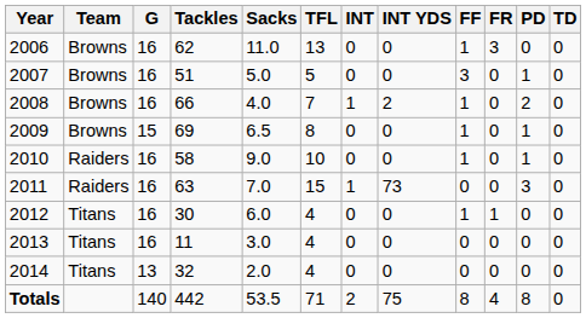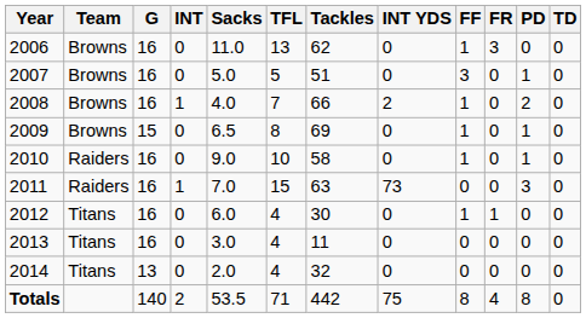 <table class="wikitable">
 <tr>
 <th>Year</th>
 <th>Team</th>
 <th>G</th>
-<th>Tackles</th>
+<th>INT</th>
 <th>Sacks</th>
 <th>TFL</th>
-<th>INT</th>
+<th>Tackles</th>
 <th>INT YDS</th>
 <th>FF</th>
 <th>FR</th>
 <th>PD</th>
 <th>TD</th>
 </tr>
 <tr>
 <td>2006</td>
 <td>Browns</td>
 <td>16</td>
-<td>62</td>
+<td>0</td>
 <td>11.0</td>
 <td>13</td>
-<td>0</td>
+<td>62</td>
 <td>0</td>
 <td>1</td>
 <td>3</td>
 <td>0</td>
 <td>0</td>
 </tr>
 <tr>
 <td>2007</td>
 <td>Browns</td>
 <td>16</td>
-<td>51</td>
+<td>0</td>
 <td>5.0</td>
 <td>5</td>
-<td>0</td>
+<td>51</td>
 <td>0</td>
 <td>3</td>
 <td>0</td>
 <td>1</td>
 <td>0</td>
 </tr>
 <tr>
 <td>2008</td>
 <td>Browns</td>
 <td>16</td>
-<td>66</td>
+<td>1</td>
 <td>4.0</td>
 <td>7</td>
-<td>1</td>
+<td>66</td>
 <td>2</td>
 <td>1</td>
 <td>0</td>
 <td>2</td>
 <td>0</td>
 </tr>
 <tr>
 <td>2009</td>
 <td>Browns</td>
 <td>15</td>
-<td>69</td>
+<td>0</td>
 <td>6.5</td>
 <td>8</td>
-<td>0</td>
+<td>69</td>
 <td>0</td>
 <td>1</td>
 <td>0</td>
 <td>1</td>
 <td>0</td>
 </tr>
 <tr>
 <td>2010</td>
 <td>Raiders</td>
 <td>16</td>
-<td>58</td>
+<td>0</td>
 <td>9.0</td>
 <td>10</td>
-<td>0</td>
+<td>58</td>
 <td>0</td>
 <td>1</td>
 <td>0</td>
 <td>1</td>
 <td>0</td>
 </tr>
 <tr>
 <td>2011</td>
 <td>Raiders</td>
 <td>16</td>
-<td>63</td>
+<td>1</td>
 <td>7.0</td>
 <td>15</td>
-<td>1</td>
+<td>63</td>
 <td>73</td>
 <td>0</td>
 <td>0</td>
 <td>3</td>
 <td>0</td>
 </tr>
 <tr>
 <td>2012</td>
 <td>Titans</td>
 <td>16</td>
-<td>30</td>
+<td>0</td>
 <td>6.0</td>
 <td>4</td>
-<td>0</td>
+<td>30</td>
 <td>0</td>
 <td>1</td>
 <td>1</td>
 <td>0</td>
 <td>0</td>
 </tr>
 <tr>
 <td>2013</td>
 <td>Titans</td>
 <td>16</td>
-<td>11</td>
+<td>0</td>
 <td>3.0</td>
 <td>4</td>
-<td>0</td>
+<td>11</td>
 <td>0</td>
 <td>0</td>
 <td>0</td>
 <td>0</td>
 <td>0</td>
 </tr>
 <tr>
 <td>2014</td>
 <td>Titans</td>
 <td>13</td>
-<td>32</td>
+<td>0</td>
 <td>2.0</td>
 <td>4</td>
-<td>0</td>
+<td>32</td>
 <td>0</td>
 <td>0</td>
 <td>0</td>
 <td>0</td>
 <td>0</td>
 </tr>
 <tr>
 <td><strong>Totals</strong></td>
 <td></td>
 <td>140</td>
-<td>442</td>
+<td>2</td>
 <td>53.5</td>
 <td>71</td>
-<td>2</td>
+<td>442</td>
 <td>75</td>
 <td>8</td>
 <td>4</td>
 <td>8</td>
 <td>0</td>
 </tr>
 </table>
